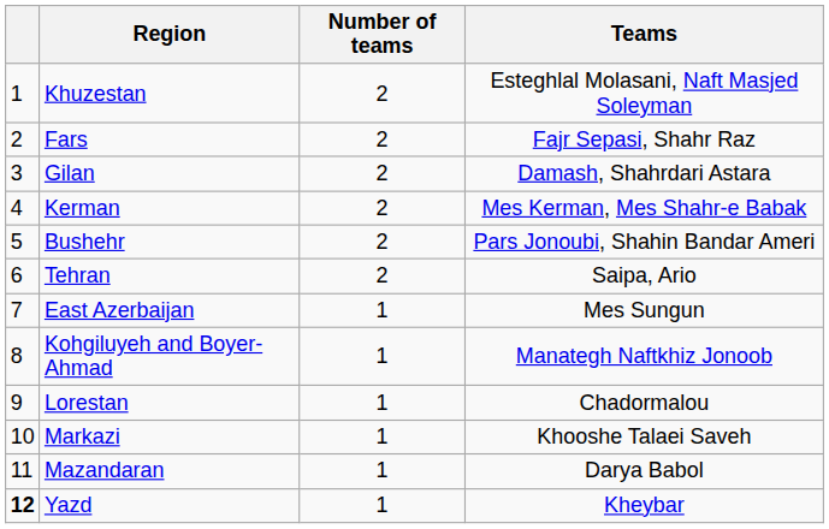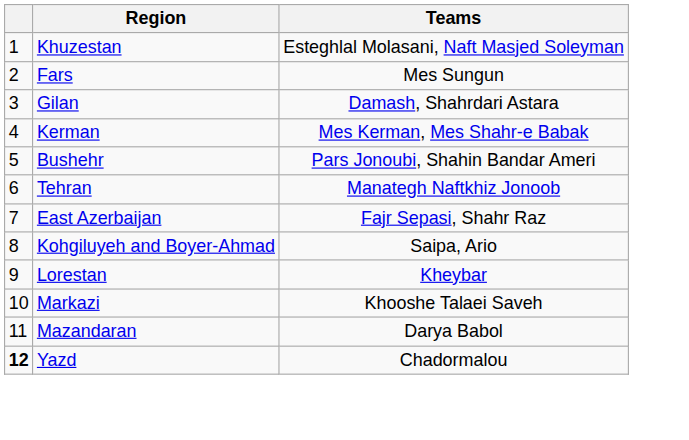 <table class="wikitable">
 <tr>
 <th></th>
 <th>Region</th>
-<th>Number of teams</th>
 <th>Teams</th>
 </tr>
 <tr>
 <td>1</td>
 <td><a href='#'>Khuzestan</a></td>
-<td align="center">2</td>
 <td align="center">Esteghlal Molasani, <a href='#'>Naft Masjed Soleyman</a></td>
 </tr>
 <tr>
 <td>2</td>
 <td><a href='#'>Fars</a></td>
-<td align="center">2</td>
-<td align="center"><a href='#'>Fajr Sepasi</a>, Shahr Raz</td>
+<td align="center">Mes Sungun</td>
 </tr>
 <tr>
 <td>3</td>
 <td><a href='#'>Gilan</a></td>
-<td align="center">2</td>
 <td align="center"><a href='#'>Damash</a>, Shahrdari Astara</td>
 </tr>
 <tr>
 <td>4</td>
 <td><a href='#'>Kerman</a></td>
-<td align="center">2</td>
 <td align="center"><a href='#'>Mes Kerman</a>, <a href='#'>Mes Shahr-e Babak</a></td>
 </tr>
 <tr>
 <td>5</td>
 <td><a href='#'>Bushehr</a></td>
-<td align="center">2</td>
 <td align="center"><a href='#'>Pars Jonoubi</a>, Shahin Bandar Ameri</td>
 </tr>
 <tr>
 <td>6</td>
 <td><a href='#'>Tehran</a></td>
-<td align="center">2</td>
-<td align="center">Saipa, Ario</td>
+<td align="center"><a href='#'>Manategh Naftkhiz Jonoob</a></td>
 </tr>
 <tr>
 <td>7</td>
 <td><a href='#'>East Azerbaijan</a></td>
-<td align="center">1</td>
-<td align="center">Mes Sungun</td>
+<td align="center"><a href='#'>Fajr Sepasi</a>, Shahr Raz</td>
 </tr>
 <tr>
 <td>8</td>
 <td><a href='#'>Kohgiluyeh and Boyer-Ahmad</a></td>
-<td align="center">1</td>
-<td align="center"><a href='#'>Manategh Naftkhiz Jonoob</a></td>
+<td align="center">Saipa, Ario</td>
 </tr>
 <tr>
 <td>9</td>
 <td><a href='#'>Lorestan</a></td>
-<td align="center">1</td>
-<td align="center">Chadormalou</td>
+<td align="center"><a href='#'>Kheybar</a></td>
 </tr>
 <tr>
 <td>10</td>
 <td><a href='#'>Markazi</a></td>
-<td align="center">1</td>
 <td align="center">Khooshe Talaei Saveh</td>
 </tr>
 <tr>
 <td>11</td>
 <td><a href='#'>Mazandaran</a></td>
-<td align="center">1</td>
 <td align="center">Darya Babol</td>
 </tr>
 <tr>
 <td><strong>12</strong></td>
 <td><a href='#'>Yazd</a></td>
-<td align="center">1</td>
-<td align="center"><a href='#'>Kheybar</a></td>
+<td align="center">Chadormalou</td>
 </tr>
 </table>
